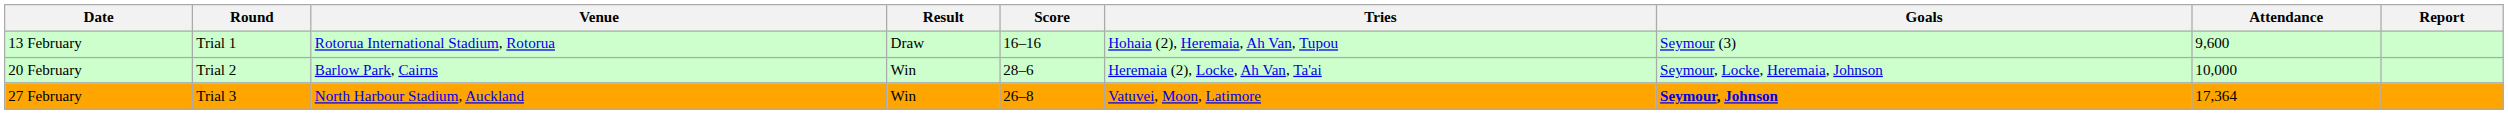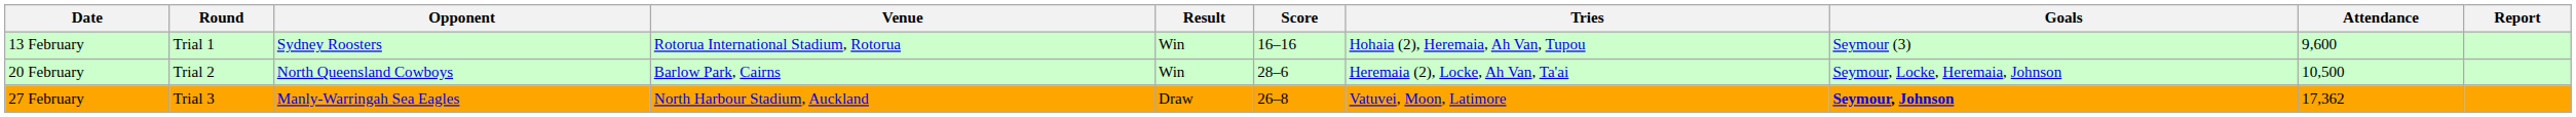 <table class="wikitable"  style="font-size:75%; width:100%;">
 <tr>
 <th>Date</th>
 <th>Round</th>
+<th>Opponent</th>
 <th>Venue</th>
 <th>Result</th>
 <th>Score</th>
 <th>Tries</th>
 <th>Goals</th>
 <th>Attendance</th>
 <th>Report</th>
 </tr>
 <tr style="background:#cfc;">
 <td>13 February</td>
 <td>Trial 1</td>
+<td> <a href='#'>Sydney Roosters</a></td>
 <td><a href='#'>Rotorua International Stadium</a>, <a href='#'>Rotorua</a></td>
-<td>Draw</td>
+<td>Win</td>
 <td>16–16</td>
 <td><a href='#'>Hohaia</a> (2), <a href='#'>Heremaia</a>, <a href='#'>Ah Van</a>, <a href='#'>Tupou</a></td>
 <td><a href='#'>Seymour</a> (3)</td>
 <td>9,600</td>
 <td></td>
 </tr>
 <tr style="background:#cfc;">
 <td>20 February</td>
 <td>Trial 2</td>
+<td> <a href='#'>North Queensland Cowboys</a></td>
 <td><a href='#'>Barlow Park</a>, <a href='#'>Cairns</a></td>
 <td>Win</td>
 <td>28–6</td>
 <td><a href='#'>Heremaia</a> (2), <a href='#'>Locke</a>, <a href='#'>Ah Van</a>, <a href='#'>Ta'ai</a></td>
 <td><a href='#'>Seymour</a>, <a href='#'>Locke</a>, <a href='#'>Heremaia</a>, <a href='#'>Johnson</a></td>
-<td>10,000</td>
+<td>10,500</td>
 <td></td>
 </tr>
 <tr style="background:orange;">
 <td>27 February</td>
 <td>Trial 3</td>
+<td> <a href='#'>Manly-Warringah Sea Eagles</a></td>
 <td><a href='#'>North Harbour Stadium</a>, <a href='#'>Auckland</a></td>
-<td>Win</td>
+<td>Draw</td>
 <td>26–8</td>
 <td><a href='#'>Vatuvei</a>, <a href='#'>Moon</a>, <a href='#'>Latimore</a></td>
 <td><strong><a href='#'>Seymour</a>, <a href='#'>Johnson</a></strong></td>
-<td>17,364</td>
+<td>17,362</td>
 <td></td>
 </tr>
 </table>
